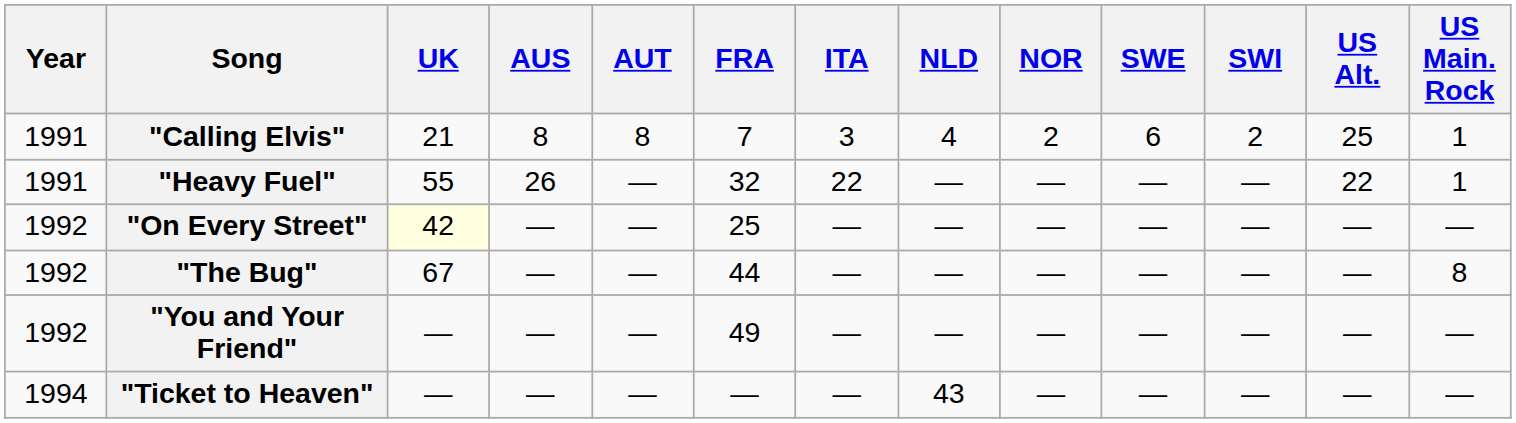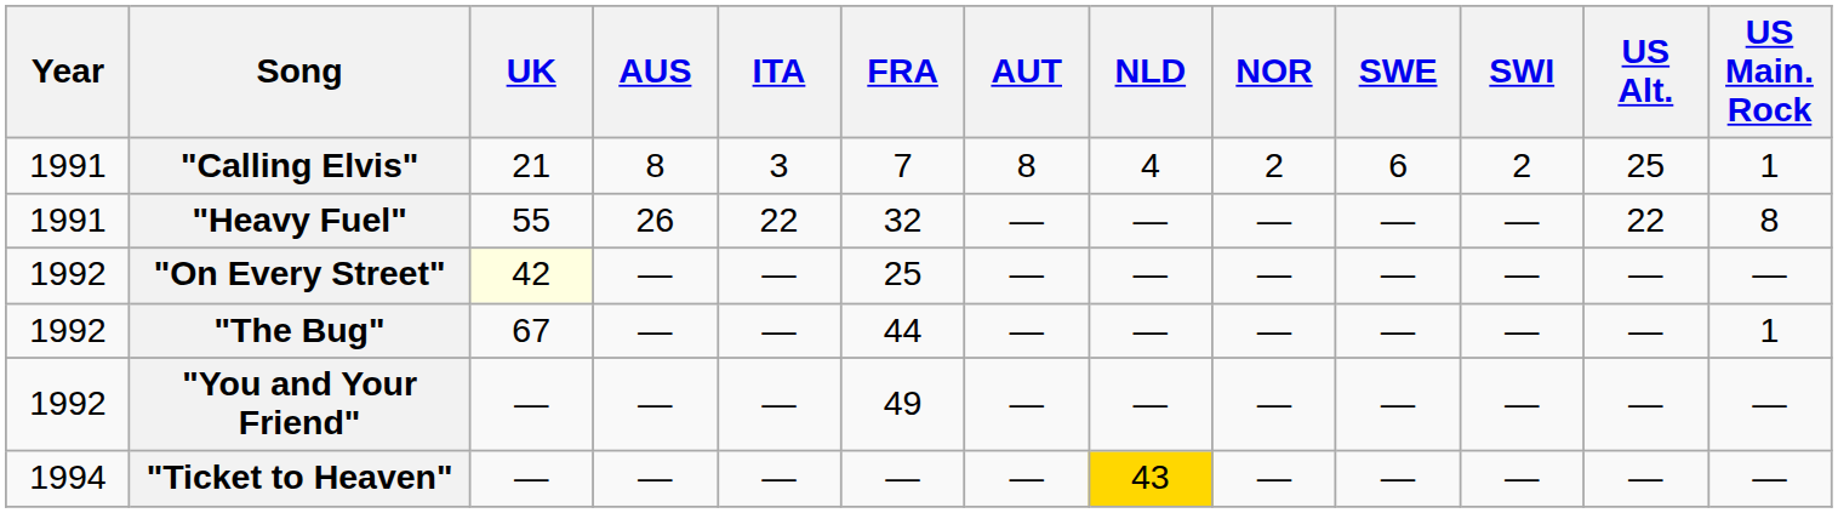 <table class="wikitable plainrowheaders" style="text-align:center">
 <tr>
 <th style="width:50px;">Year</th>
 <th style="width:150px;">Song</th>
 <th style="width:50px;"><a href='#'>UK</a></th>
 <th style="width:50px;"><a href='#'>AUS</a></th>
+<th style="width:50px;"><a href='#'>ITA</a></th>
+<th style="width:50px;"><a href='#'>FRA</a></th>
 <th style="width:50px;"><a href='#'>AUT</a></th>
-<th style="width:50px;"><a href='#'>FRA</a></th>
-<th style="width:50px;"><a href='#'>ITA</a></th>
 <th style="width:50px;"><a href='#'>NLD</a></th>
 <th style="width:50px;"><a href='#'>NOR</a></th>
 <th style="width:50px;"><a href='#'>SWE</a></th>
 <th style="width:50px;"><a href='#'>SWI</a></th>
 <th style="width:50px;"><a href='#'>US<br>Alt.</a></th>
 <th style="width:50px;"><a href='#'>US<br>Main.<br>Rock</a></th>
 </tr>
 <tr>
 <td>1991</td>
 <th scope="row">"Calling Elvis"</th>
 <td>21</td>
 <td>8</td>
+<td>3</td>
+<td>7</td>
 <td>8</td>
-<td>7</td>
-<td>3</td>
 <td>4</td>
 <td>2</td>
 <td>6</td>
 <td>2</td>
 <td>25</td>
 <td>1</td>
 </tr>
 <tr>
 <td>1991</td>
 <th scope="row">"Heavy Fuel"</th>
 <td>55</td>
 <td>26</td>
+<td>22</td>
+<td>32</td>
 <td>—</td>
-<td>32</td>
-<td>22</td>
 <td>—</td>
 <td>—</td>
 <td>—</td>
 <td>—</td>
 <td>22</td>
-<td>1</td>
+<td>8</td>
 </tr>
 <tr>
 <td>1992</td>
 <th scope="row">"On Every Street"</th>
 <td style="background: lightyellow;">42</td>
 <td>—</td>
 <td>—</td>
 <td>25</td>
 <td>—</td>
 <td>—</td>
 <td>—</td>
 <td>—</td>
 <td>—</td>
 <td>—</td>
 <td>—</td>
 </tr>
 <tr>
 <td>1992</td>
 <th scope="row">"The Bug"</th>
 <td>67</td>
 <td>—</td>
 <td>—</td>
 <td>44</td>
 <td>—</td>
 <td>—</td>
 <td>—</td>
 <td>—</td>
 <td>—</td>
 <td>—</td>
-<td>8</td>
+<td>1</td>
 </tr>
 <tr>
 <td>1992</td>
 <th scope="row">"You and Your Friend"</th>
 <td>—</td>
 <td>—</td>
 <td>—</td>
 <td>49</td>
 <td>—</td>
 <td>—</td>
 <td>—</td>
 <td>—</td>
 <td>—</td>
 <td>—</td>
 <td>—</td>
 </tr>
 <tr>
 <td>1994</td>
 <th scope="row">"Ticket to Heaven"</th>
 <td>—</td>
 <td>—</td>
 <td>—</td>
 <td>—</td>
 <td>—</td>
-<td>43</td>
+<td style="background: gold;">43</td>
 <td>—</td>
 <td>—</td>
 <td>—</td>
 <td>—</td>
 <td>—</td>
 </tr>
 </table>
